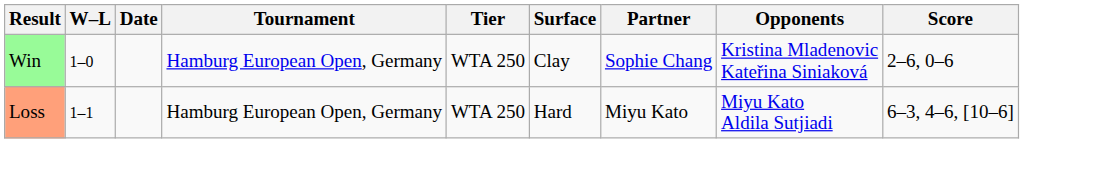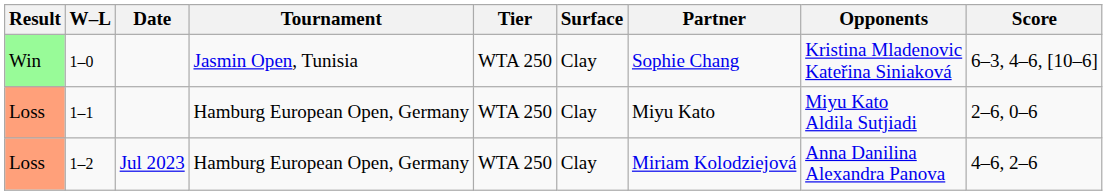 <table class="sortable wikitable">
 <tr>
 <th>Result</th>
 <th class="unsortable">W–L</th>
 <th>Date</th>
 <th>Tournament</th>
 <th>Tier</th>
 <th>Surface</th>
 <th>Partner</th>
 <th>Opponents</th>
 <th class="unsortable">Score</th>
 </tr>
 <tr>
 <td bgcolor=98FB98>Win</td>
 <td><small>1–0</small></td>
 <td><a href='#'></a></td>
-<td><a href='#'>Hamburg European Open</a>, Germany</td>
+<td><a href='#'>Jasmin Open</a>, Tunisia</td>
 <td>WTA 250</td>
 <td>Clay</td>
 <td> <a href='#'>Sophie Chang</a></td>
 <td> <a href='#'>Kristina Mladenovic</a> <br>  <a href='#'>Kateřina Siniaková</a></td>
-<td>2–6, 0–6</td>
+<td>6–3, 4–6, [10–6]</td>
 </tr>
 <tr>
 <td bgcolor=FFA07A>Loss</td>
 <td><small>1–1</small></td>
 <td><a href='#'></a></td>
 <td>Hamburg European Open, Germany</td>
 <td>WTA 250</td>
-<td>Hard</td>
+<td>Clay</td>
 <td> Miyu Kato</td>
 <td> <a href='#'>Miyu Kato</a> <br>  <a href='#'>Aldila Sutjiadi</a></td>
-<td>6–3, 4–6, [10–6]</td>
+<td>2–6, 0–6</td>
+</tr>
+<tr>
+<td bgcolor=FFA07A>Loss</td>
+<td><small>1–2</small></td>
+<td><a href='#'>Jul 2023</a></td>
+<td>Hamburg European Open, Germany</td>
+<td>WTA 250</td>
+<td>Clay</td>
+<td> <a href='#'>Miriam Kolodziejová</a></td>
+<td> <a href='#'>Anna Danilina</a> <br>  <a href='#'>Alexandra Panova</a></td>
+<td>4–6, 2–6</td>
 </tr>
 </table>
